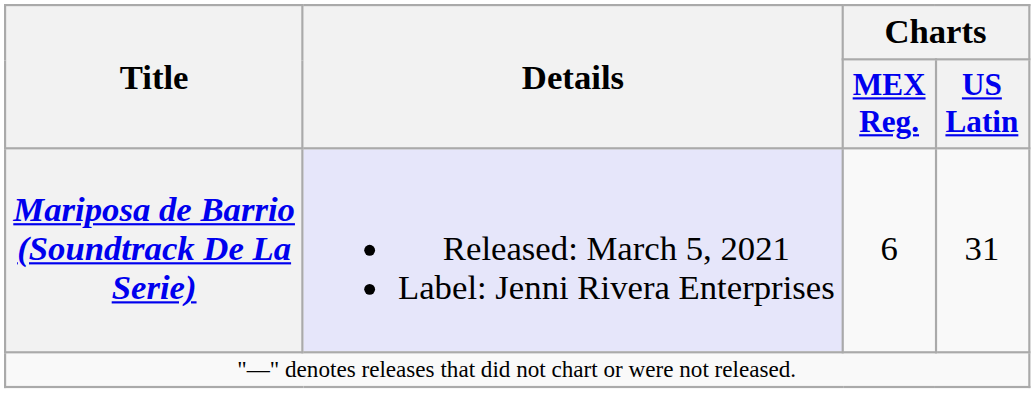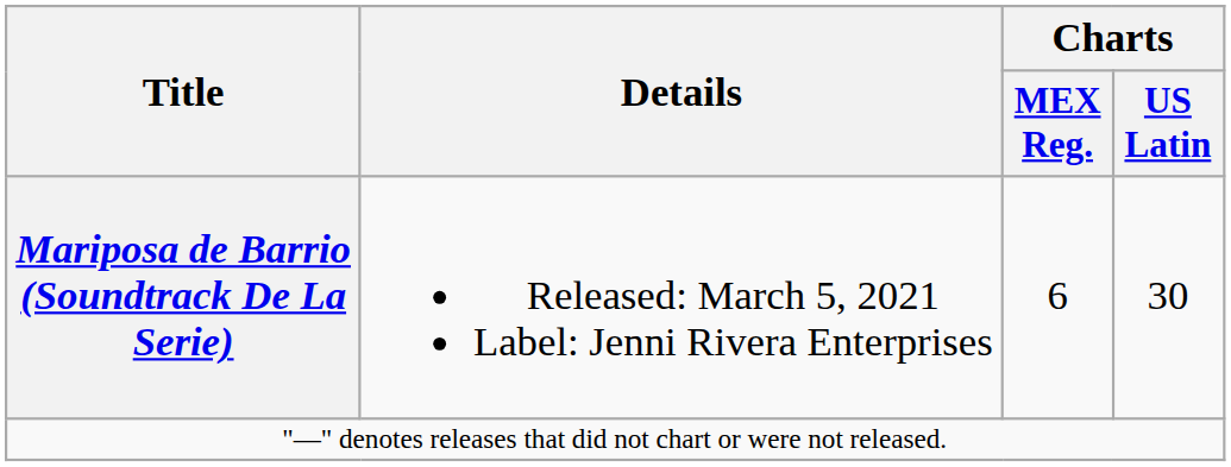 <table class="wikitable plainrowheaders" style="text-align:center;">
 <tr>
 <th rowspan="2" width="130">Title</th>
 <th rowspan="2">Details</th>
 <th colspan="2">Charts</th>
 </tr>
 <tr>
 <th scope="col" style="width:2.5em;font-size:90%;"><a href='#'>MEX<br>Reg.</a><br></th>
 <th scope="col" style="width:2.5em;font-size:90%;"><a href='#'>US<br>Latin</a><br></th>
 </tr>
 <tr>
 <th scope="row"><em><a href='#'>Mariposa de Barrio (Soundtrack De La Serie)</a></em></th>
-<td style="background: lavender;"><br><ul><li>Released: March 5, 2021</li><li>Label: Jenni Rivera Enterprises</li></ul></td>
+<td><br><ul><li>Released: March 5, 2021</li><li>Label: Jenni Rivera Enterprises</li></ul></td>
 <td>6</td>
-<td>31</td>
+<td>30</td>
 </tr>
 <tr>
 <td colspan="6" style="font-size: 8pt" align=center>"—" denotes releases that did not chart or were not released.</td>
 </tr>
 </table>
